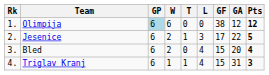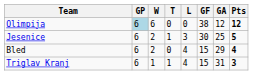 <table class="wikitable" style="text-align:left;">
 <tr>
-<th width=20>Rk</th>
 <th width=200>Team</th>
 <th width=20 abbr="Games Played">GP</th>
 <th width=20 abbr="Won">W</th>
 <th width=20 abbr="Tied">T</th>
 <th width=20 abbr="Lost">L</th>
 <th width=20 abbr="Goals for">GF</th>
 <th width=20 abbr="Goals against">GA</th>
 <th width=20 abbr="Points">Pts</th>
 </tr>
 <tr>
-<td style="text-align:center;">1.</td>
 <td><a href='#'>Olimpija</a></td>
 <td style="background: lightblue;">6</td>
 <td>6</td>
 <td>0</td>
 <td>0</td>
 <td>38</td>
 <td>12</td>
 <td><strong>12</strong></td>
 </tr>
 <tr>
-<td style="text-align:center;">2.</td>
 <td><a href='#'>Jesenice</a></td>
 <td>6</td>
 <td>2</td>
 <td>1</td>
 <td>3</td>
-<td>17</td>
-<td>22</td>
+<td>30</td>
+<td>25</td>
 <td><strong>5</strong></td>
 </tr>
 <tr>
-<td style="text-align:center;">3.</td>
 <td>Bled</td>
 <td>6</td>
 <td>2</td>
 <td>0</td>
 <td>4</td>
 <td>15</td>
-<td>20</td>
+<td>29</td>
 <td><strong>4</strong></td>
 </tr>
 <tr>
-<td style="text-align:center;">4.</td>
 <td><a href='#'>Triglav Kranj</a></td>
 <td>6</td>
 <td>1</td>
 <td>1</td>
 <td>4</td>
 <td>15</td>
 <td>31</td>
 <td><strong>3</strong></td>
 </tr>
 </table>
